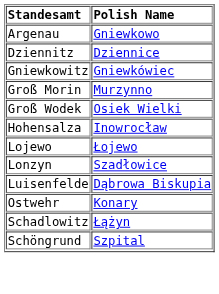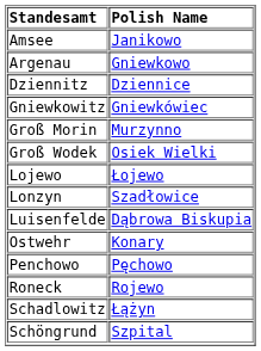 <table border=1 cellspacing=1>
 <tr>
 <td><strong>Standesamt</strong></td>
 <td><strong>Polish Name</strong></td>
+</tr>
+<tr>
+<td>Amsee</td>
+<td><a href='#'>Janikowo</a></td>
 </tr>
 <tr>
 <td>Argenau</td>
 <td><a href='#'>Gniewkowo</a></td>
 </tr>
 <tr>
 <td>Dziennitz</td>
 <td><a href='#'>Dziennice</a></td>
 </tr>
 <tr>
 <td>Gniewkowitz</td>
 <td><a href='#'>Gniewkówiec</a></td>
 </tr>
 <tr>
 <td>Groß Morin</td>
 <td><a href='#'>Murzynno</a></td>
 </tr>
 <tr>
 <td>Groß Wodek</td>
 <td><a href='#'>Osiek Wielki</a></td>
 </tr>
 <tr>
-<td>Hohensalza</td>
-<td><a href='#'>Inowrocław</a></td>
-</tr>
-<tr>
 <td>Lojewo</td>
 <td><a href='#'>Łojewo</a></td>
 </tr>
 <tr>
 <td>Lonzyn</td>
 <td><a href='#'>Szadłowice</a></td>
 </tr>
 <tr>
 <td>Luisenfelde</td>
 <td><a href='#'>Dąbrowa Biskupia</a></td>
 </tr>
 <tr>
 <td>Ostwehr</td>
 <td><a href='#'>Konary</a></td>
 </tr>
 <tr>
+<td>Penchowo</td>
+<td><a href='#'>Pęchowo</a></td>
+</tr>
+<tr>
+<td>Roneck</td>
+<td><a href='#'>Rojewo</a></td>
+</tr>
+<tr>
 <td>Schadlowitz</td>
 <td><a href='#'>Łążyn</a></td>
 </tr>
 <tr>
 <td>Schöngrund</td>
 <td><a href='#'>Szpital</a></td>
 </tr>
 <tr>
 </tr>
 </table>
